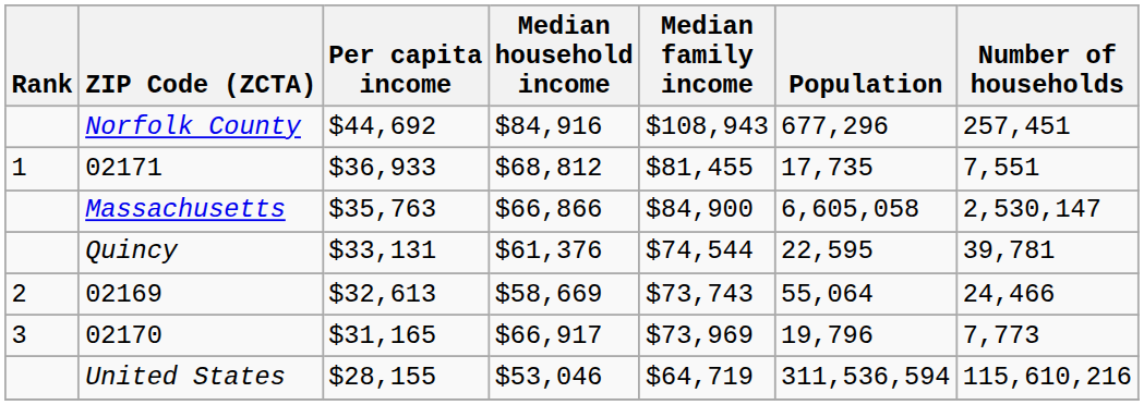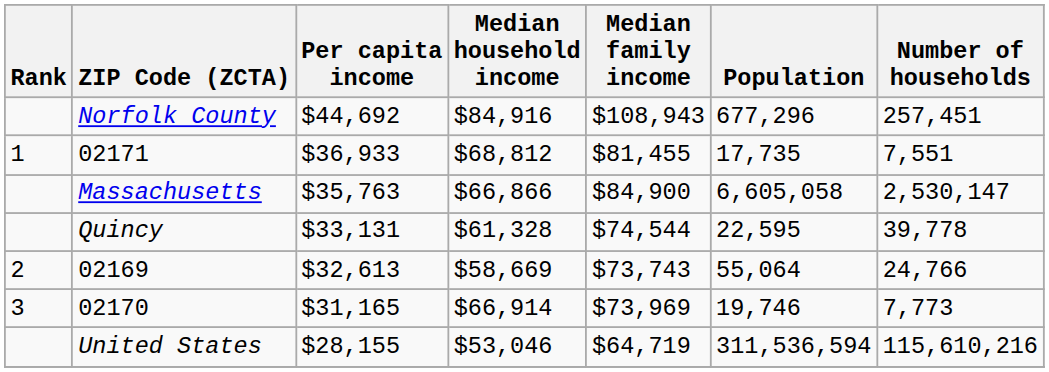 <table class="wikitable sortable">
 <tr valign=bottom>
 <th>Rank</th>
 <th>ZIP Code (ZCTA)</th>
 <th>Per capita<br>income</th>
 <th>Median<br>household<br>income</th>
 <th>Median<br>family<br>income</th>
 <th>Population</th>
 <th>Number of<br>households</th>
 </tr>
 <tr>
 <td></td>
 <td><em><a href='#'>Norfolk County</a></em></td>
 <td>$44,692</td>
 <td>$84,916</td>
 <td>$108,943</td>
 <td>677,296</td>
 <td>257,451</td>
 </tr>
 <tr>
 <td>1</td>
 <td>02171</td>
 <td>$36,933</td>
 <td>$68,812</td>
 <td>$81,455</td>
 <td>17,735</td>
 <td>7,551</td>
 </tr>
 <tr>
 <td></td>
 <td><em><a href='#'>Massachusetts</a></em></td>
 <td>$35,763</td>
 <td>$66,866</td>
 <td>$84,900</td>
 <td>6,605,058</td>
 <td>2,530,147</td>
 </tr>
 <tr>
 <td></td>
 <td><em>Quincy</em></td>
 <td>$33,131</td>
-<td>$61,376</td>
+<td>$61,328</td>
 <td>$74,544</td>
 <td>22,595</td>
-<td>39,781</td>
+<td>39,778</td>
 </tr>
 <tr>
 <td>2</td>
 <td>02169</td>
 <td>$32,613</td>
 <td>$58,669</td>
 <td>$73,743</td>
 <td>55,064</td>
-<td>24,466</td>
+<td>24,766</td>
 </tr>
 <tr>
 <td>3</td>
 <td>02170</td>
 <td>$31,165</td>
-<td>$66,917</td>
+<td>$66,914</td>
 <td>$73,969</td>
-<td>19,796</td>
+<td>19,746</td>
 <td>7,773</td>
 </tr>
 <tr>
 <td></td>
 <td><em>United States</em></td>
 <td>$28,155</td>
 <td>$53,046</td>
 <td>$64,719</td>
 <td>311,536,594</td>
 <td>115,610,216</td>
 </tr>
 <tr>
 </tr>
 </table>
